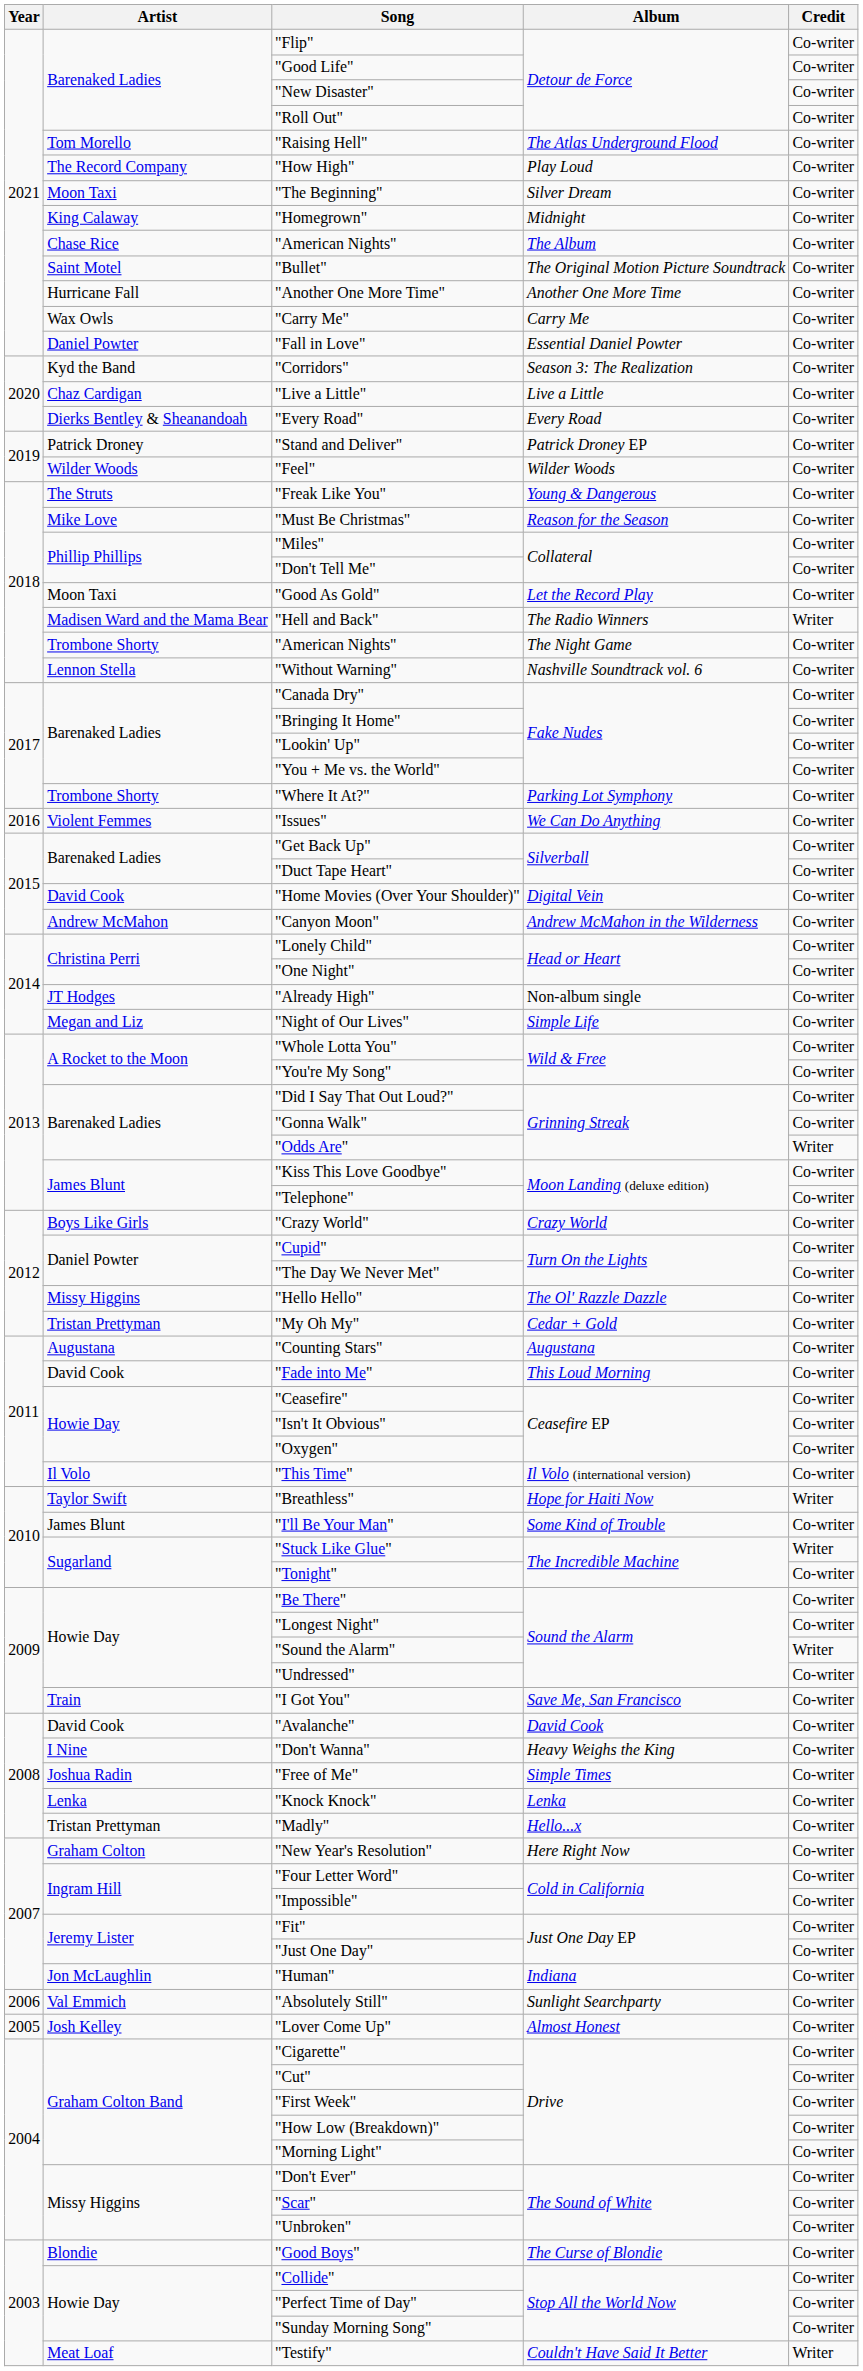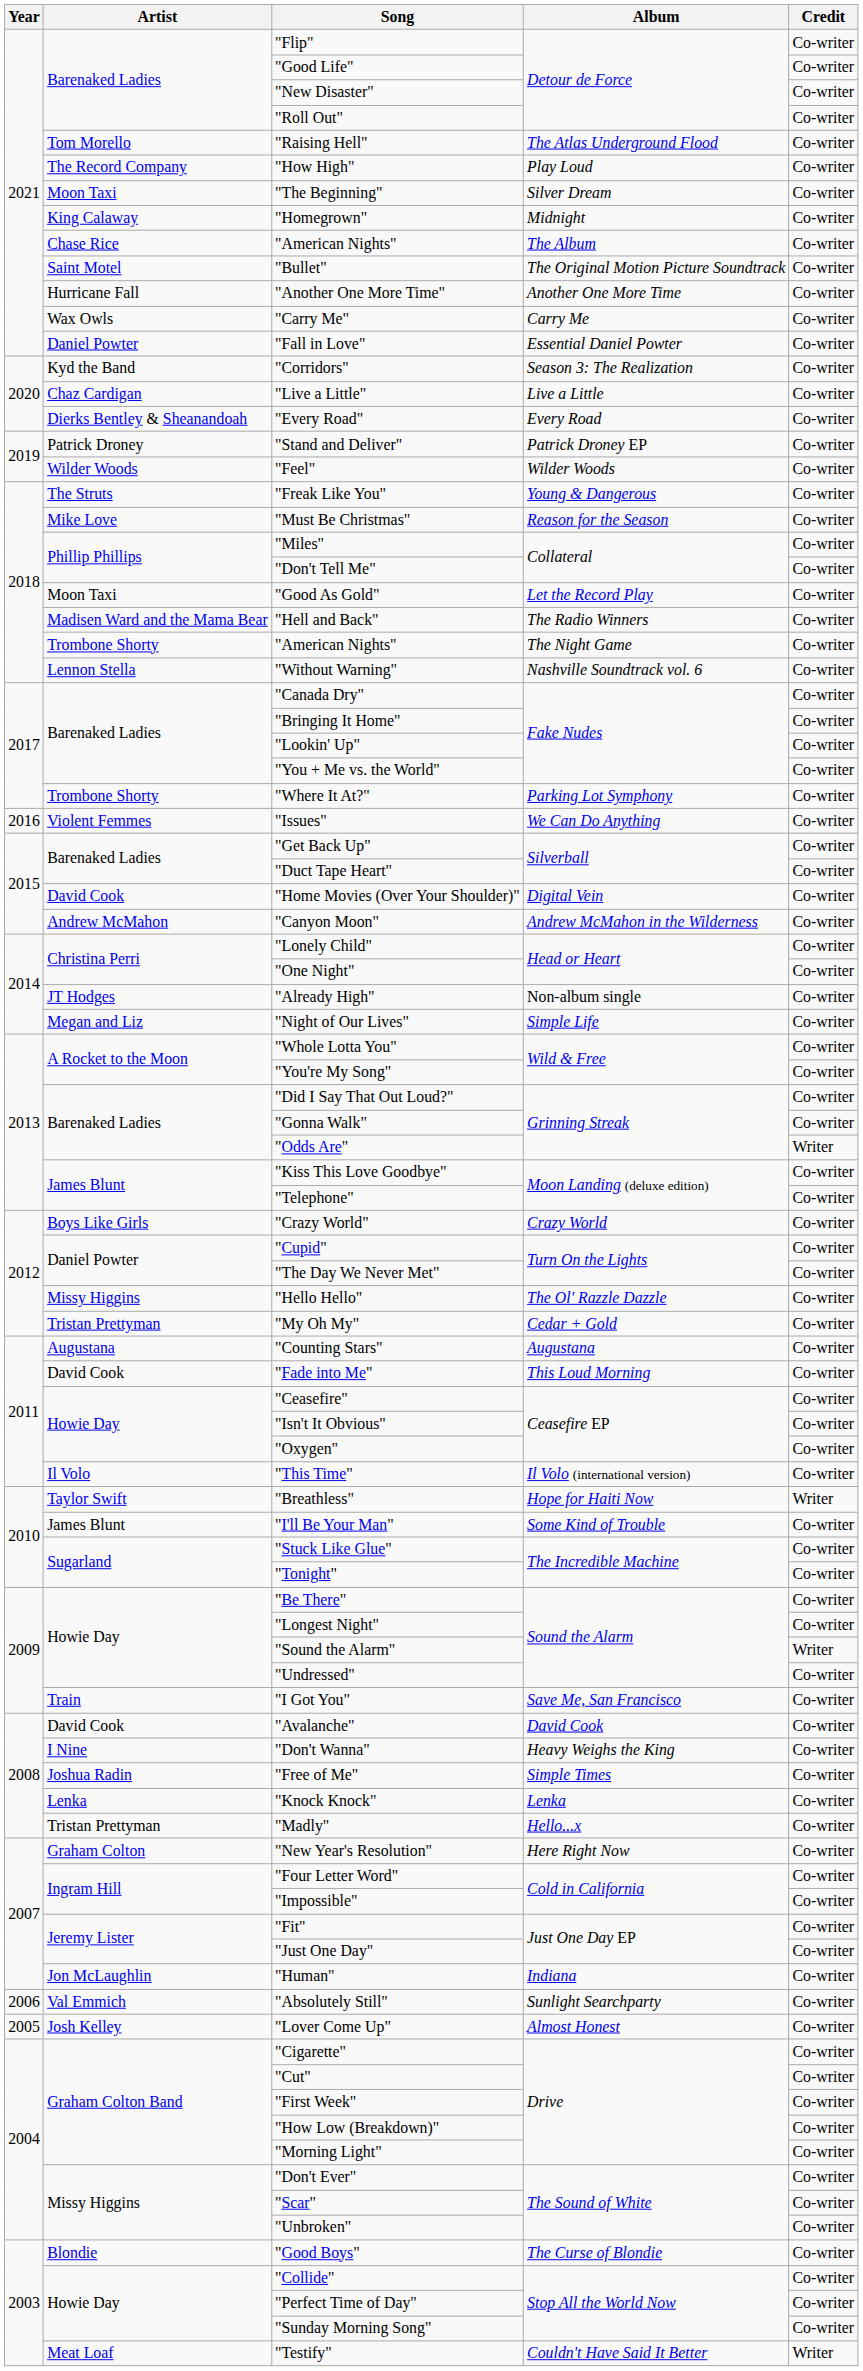 <table class="wikitable">
 <tr>
 <th>Year</th>
 <th>Artist</th>
 <th>Song</th>
 <th>Album</th>
 <th>Credit</th>
 </tr>
 <tr>
 <td rowspan="13">2021</td>
 <td rowspan="4"><a href='#'>Barenaked Ladies</a></td>
 <td>"Flip"</td>
 <td rowspan="4"><em><a href='#'>Detour de Force</a></em></td>
 <td>Co-writer</td>
 </tr>
 <tr>
 <td>"Good Life"</td>
 <td>Co-writer</td>
 </tr>
 <tr>
 <td>"New Disaster"</td>
 <td>Co-writer</td>
 </tr>
 <tr>
 <td>"Roll Out"</td>
 <td>Co-writer</td>
 </tr>
 <tr>
 <td><a href='#'>Tom Morello</a></td>
 <td>"Raising Hell"</td>
 <td><em><a href='#'>The Atlas Underground Flood</a></em></td>
 <td>Co-writer</td>
 </tr>
 <tr>
 <td><a href='#'>The Record Company</a></td>
 <td>"How High"</td>
 <td><em>Play Loud</em></td>
 <td>Co-writer</td>
 </tr>
 <tr>
 <td><a href='#'>Moon Taxi</a></td>
 <td>"The Beginning"</td>
 <td><em>Silver Dream</em></td>
 <td>Co-writer</td>
 </tr>
 <tr>
 <td><a href='#'>King Calaway</a></td>
 <td>"Homegrown"</td>
 <td><em>Midnight</em></td>
 <td>Co-writer</td>
 </tr>
 <tr>
 <td><a href='#'>Chase Rice</a></td>
 <td>"American Nights"</td>
 <td><em><a href='#'>The Album</a></em></td>
 <td>Co-writer</td>
 </tr>
 <tr>
 <td><a href='#'>Saint Motel</a></td>
 <td>"Bullet"</td>
 <td><em>The Original Motion Picture Soundtrack</em></td>
 <td>Co-writer</td>
 </tr>
 <tr>
 <td>Hurricane Fall</td>
 <td>"Another One More Time"</td>
 <td><em>Another One More Time</em></td>
 <td>Co-writer</td>
 </tr>
 <tr>
 <td>Wax Owls</td>
 <td>"Carry Me"</td>
 <td><em>Carry Me</em></td>
 <td>Co-writer</td>
 </tr>
 <tr>
 <td><a href='#'>Daniel Powter</a></td>
 <td>"Fall in Love"</td>
 <td><em>Essential Daniel Powter</em></td>
 <td>Co-writer</td>
 </tr>
 <tr>
 <td rowspan="3">2020</td>
 <td>Kyd the Band</td>
 <td>"Corridors"</td>
 <td><em>Season 3: The Realization</em></td>
 <td>Co-writer</td>
 </tr>
 <tr>
 <td><a href='#'>Chaz Cardigan</a></td>
 <td>"Live a Little"</td>
 <td><em>Live a Little</em></td>
 <td>Co-writer</td>
 </tr>
 <tr>
 <td><a href='#'>Dierks Bentley</a> & <a href='#'>Sheanandoah</a></td>
 <td>"Every Road"</td>
 <td><em>Every Road</em></td>
 <td>Co-writer</td>
 </tr>
 <tr>
 <td rowspan="2">2019</td>
 <td>Patrick Droney</td>
 <td>"Stand and Deliver"</td>
 <td><em>Patrick Droney</em> EP</td>
 <td>Co-writer</td>
 </tr>
 <tr>
 <td><a href='#'>Wilder Woods</a></td>
 <td>"Feel"</td>
 <td><em>Wilder Woods</em></td>
 <td>Co-writer</td>
 </tr>
 <tr>
 <td rowspan="8">2018</td>
 <td><a href='#'>The Struts</a></td>
 <td>"Freak Like You"</td>
 <td><em><a href='#'>Young & Dangerous</a></em></td>
 <td>Co-writer</td>
 </tr>
 <tr>
 <td><a href='#'>Mike Love</a></td>
 <td>"Must Be Christmas"</td>
 <td><em><a href='#'>Reason for the Season</a></em></td>
 <td>Co-writer</td>
 </tr>
 <tr>
 <td rowspan="2"><a href='#'>Phillip Phillips</a></td>
 <td>"Miles"</td>
 <td rowspan="2"><em>Collateral</em></td>
 <td>Co-writer</td>
 </tr>
 <tr>
 <td>"Don't Tell Me"</td>
 <td>Co-writer</td>
 </tr>
 <tr>
 <td>Moon Taxi</td>
 <td>"Good As Gold"</td>
 <td><em><a href='#'>Let the Record Play</a></em></td>
 <td>Co-writer</td>
 </tr>
 <tr>
 <td><a href='#'>Madisen Ward and the Mama Bear</a></td>
 <td>"Hell and Back"</td>
 <td><em>The Radio Winners</em></td>
-<td>Writer</td>
+<td>Co-writer</td>
 </tr>
 <tr>
 <td><a href='#'>Trombone Shorty</a></td>
 <td>"American Nights"</td>
 <td><em>The Night Game</em></td>
 <td>Co-writer</td>
 </tr>
 <tr>
 <td><a href='#'>Lennon Stella</a></td>
 <td>"Without Warning"</td>
 <td><em>Nashville Soundtrack vol. 6</em></td>
 <td>Co-writer</td>
 </tr>
 <tr>
 <td rowspan="5">2017</td>
 <td rowspan="4">Barenaked Ladies</td>
 <td>"Canada Dry"</td>
 <td rowspan="4"><em><a href='#'>Fake Nudes</a></em></td>
 <td>Co-writer</td>
 </tr>
 <tr>
 <td>"Bringing It Home"</td>
 <td>Co-writer</td>
 </tr>
 <tr>
 <td>"Lookin' Up"</td>
 <td>Co-writer</td>
 </tr>
 <tr>
 <td>"You + Me vs. the World"</td>
 <td>Co-writer</td>
 </tr>
 <tr>
 <td><a href='#'>Trombone Shorty</a></td>
 <td>"Where It At?"</td>
 <td><em><a href='#'>Parking Lot Symphony</a></em></td>
 <td>Co-writer</td>
 </tr>
 <tr>
 <td>2016</td>
 <td><a href='#'>Violent Femmes</a></td>
 <td>"Issues"</td>
 <td><em><a href='#'>We Can Do Anything</a></em></td>
 <td>Co-writer</td>
 </tr>
 <tr>
 <td rowspan="4">2015</td>
 <td rowspan="2">Barenaked Ladies</td>
 <td>"Get Back Up"</td>
 <td rowspan="2"><em><a href='#'>Silverball</a></em></td>
 <td>Co-writer</td>
 </tr>
 <tr>
 <td>"Duct Tape Heart"</td>
 <td>Co-writer</td>
 </tr>
 <tr>
 <td><a href='#'>David Cook</a></td>
 <td>"Home Movies (Over Your Shoulder)"</td>
 <td><em><a href='#'>Digital Vein</a></em></td>
 <td>Co-writer</td>
 </tr>
 <tr>
 <td><a href='#'>Andrew McMahon</a></td>
 <td>"Canyon Moon"</td>
 <td><em><a href='#'>Andrew McMahon in the Wilderness</a></em></td>
 <td>Co-writer</td>
 </tr>
 <tr>
 <td rowspan="4">2014</td>
 <td rowspan="2"><a href='#'>Christina Perri</a></td>
 <td>"Lonely Child"</td>
 <td rowspan="2"><em><a href='#'>Head or Heart</a></em></td>
 <td>Co-writer</td>
 </tr>
 <tr>
 <td>"One Night"</td>
 <td>Co-writer</td>
 </tr>
 <tr>
 <td><a href='#'>JT Hodges</a></td>
 <td>"Already High"</td>
 <td>Non-album single</td>
 <td>Co-writer</td>
 </tr>
 <tr>
 <td><a href='#'>Megan and Liz</a></td>
 <td>"Night of Our Lives"</td>
 <td><em><a href='#'>Simple Life</a></em></td>
 <td>Co-writer</td>
 </tr>
 <tr>
 <td rowspan="7">2013</td>
 <td rowspan="2"><a href='#'>A Rocket to the Moon</a></td>
 <td>"Whole Lotta You"</td>
 <td rowspan="2"><em><a href='#'>Wild & Free</a></em></td>
 <td>Co-writer</td>
 </tr>
 <tr>
 <td>"You're My Song"</td>
 <td>Co-writer</td>
 </tr>
 <tr>
 <td rowspan="3">Barenaked Ladies</td>
 <td>"Did I Say That Out Loud?"</td>
 <td rowspan="3"><em><a href='#'>Grinning Streak</a></em></td>
 <td>Co-writer</td>
 </tr>
 <tr>
 <td>"Gonna Walk"</td>
 <td>Co-writer</td>
 </tr>
 <tr>
 <td>"<a href='#'>Odds Are</a>"</td>
 <td>Writer</td>
 </tr>
 <tr>
 <td rowspan="2"><a href='#'>James Blunt</a></td>
 <td>"Kiss This Love Goodbye"</td>
 <td rowspan="2"><em><a href='#'>Moon Landing</a></em> <small>(deluxe edition)</small></td>
 <td>Co-writer</td>
 </tr>
 <tr>
 <td>"Telephone"</td>
 <td>Co-writer</td>
 </tr>
 <tr>
 <td rowspan="5">2012</td>
 <td><a href='#'>Boys Like Girls</a></td>
 <td>"Crazy World"</td>
 <td><em><a href='#'>Crazy World</a></em></td>
 <td>Co-writer</td>
 </tr>
 <tr>
 <td rowspan="2">Daniel Powter</td>
 <td>"<a href='#'>Cupid</a>"</td>
 <td rowspan="2"><em><a href='#'>Turn On the Lights</a></em></td>
 <td>Co-writer</td>
 </tr>
 <tr>
 <td>"The Day We Never Met"</td>
 <td>Co-writer</td>
 </tr>
 <tr>
 <td><a href='#'>Missy Higgins</a></td>
 <td>"Hello Hello"</td>
 <td><em><a href='#'>The Ol' Razzle Dazzle</a></em></td>
 <td>Co-writer</td>
 </tr>
 <tr>
 <td><a href='#'>Tristan Prettyman</a></td>
 <td>"My Oh My"</td>
 <td><em><a href='#'>Cedar + Gold</a></em></td>
 <td>Co-writer</td>
 </tr>
 <tr>
 <td rowspan="6">2011</td>
 <td><a href='#'>Augustana</a></td>
 <td>"Counting Stars"</td>
 <td><em><a href='#'>Augustana</a></em></td>
 <td>Co-writer</td>
 </tr>
 <tr>
 <td>David Cook</td>
 <td>"<a href='#'>Fade into Me</a>"</td>
 <td><em><a href='#'>This Loud Morning</a></em></td>
 <td>Co-writer</td>
 </tr>
 <tr>
 <td rowspan="3"><a href='#'>Howie Day</a></td>
 <td>"Ceasefire"</td>
 <td rowspan="3"><em>Ceasefire</em> EP</td>
 <td>Co-writer</td>
 </tr>
 <tr>
 <td>"Isn't It Obvious"</td>
 <td>Co-writer</td>
 </tr>
 <tr>
 <td>"Oxygen"</td>
 <td>Co-writer</td>
 </tr>
 <tr>
 <td><a href='#'>Il Volo</a></td>
 <td>"<a href='#'>This Time</a>"</td>
 <td><em><a href='#'>Il Volo</a></em> <small>(international version)</small></td>
 <td>Co-writer</td>
 </tr>
 <tr>
 <td rowspan="4">2010</td>
 <td><a href='#'>Taylor Swift</a></td>
 <td>"Breathless"</td>
 <td><a href='#'><em>Hope for Haiti Now</em></a></td>
 <td>Writer</td>
 </tr>
 <tr>
 <td>James Blunt</td>
 <td>"<a href='#'>I'll Be Your Man</a>"</td>
 <td><em><a href='#'>Some Kind of Trouble</a></em></td>
 <td>Co-writer</td>
 </tr>
 <tr>
 <td rowspan="2"><a href='#'>Sugarland</a></td>
 <td>"<a href='#'>Stuck Like Glue</a>"</td>
 <td rowspan="2"><em><a href='#'>The Incredible Machine</a></em></td>
-<td>Writer</td>
+<td>Co-writer</td>
 </tr>
 <tr>
 <td>"<a href='#'>Tonight</a>"</td>
 <td>Co-writer</td>
 </tr>
 <tr>
 <td rowspan="5">2009</td>
 <td rowspan="4">Howie Day</td>
 <td>"<a href='#'>Be There</a>"</td>
 <td rowspan="4"><em><a href='#'>Sound the Alarm</a></em></td>
 <td>Co-writer</td>
 </tr>
 <tr>
 <td>"Longest Night"</td>
 <td>Co-writer</td>
 </tr>
 <tr>
 <td>"Sound the Alarm"</td>
 <td>Writer</td>
 </tr>
 <tr>
 <td>"Undressed"</td>
 <td>Co-writer</td>
 </tr>
 <tr>
 <td><a href='#'>Train</a></td>
 <td>"I Got You"</td>
 <td><em><a href='#'>Save Me, San Francisco</a></em></td>
 <td>Co-writer</td>
 </tr>
 <tr>
 <td rowspan="5">2008</td>
 <td>David Cook</td>
 <td>"Avalanche"</td>
 <td><em><a href='#'>David Cook</a></em></td>
 <td>Co-writer</td>
 </tr>
 <tr>
 <td><a href='#'>I Nine</a></td>
 <td>"Don't Wanna"</td>
 <td><em>Heavy Weighs the King</em></td>
 <td>Co-writer</td>
 </tr>
 <tr>
 <td><a href='#'>Joshua Radin</a></td>
 <td>"Free of Me"</td>
 <td><em><a href='#'>Simple Times</a></em></td>
 <td>Co-writer</td>
 </tr>
 <tr>
 <td><a href='#'>Lenka</a></td>
 <td>"Knock Knock"</td>
 <td><em><a href='#'>Lenka</a></em></td>
 <td>Co-writer</td>
 </tr>
 <tr>
 <td>Tristan Prettyman</td>
 <td>"Madly"</td>
 <td><em><a href='#'>Hello...x</a></em></td>
 <td>Co-writer</td>
 </tr>
 <tr>
 <td rowspan="6">2007</td>
 <td><a href='#'>Graham Colton</a></td>
 <td>"New Year's Resolution"</td>
 <td><em>Here Right Now</em></td>
 <td>Co-writer</td>
 </tr>
 <tr>
 <td rowspan="2"><a href='#'>Ingram Hill</a></td>
 <td>"Four Letter Word"</td>
 <td rowspan="2"><em><a href='#'>Cold in California</a></em></td>
 <td>Co-writer</td>
 </tr>
 <tr>
 <td>"Impossible"</td>
 <td>Co-writer</td>
 </tr>
 <tr>
 <td rowspan="2"><a href='#'>Jeremy Lister</a></td>
 <td>"Fit"</td>
 <td rowspan="2"><em>Just One Day</em> EP</td>
 <td>Co-writer</td>
 </tr>
 <tr>
 <td>"Just One Day"</td>
 <td>Co-writer</td>
 </tr>
 <tr>
 <td><a href='#'>Jon McLaughlin</a></td>
 <td>"Human"</td>
 <td><em><a href='#'>Indiana</a></em></td>
 <td>Co-writer</td>
 </tr>
 <tr>
 <td rowspan="1">2006</td>
 <td><a href='#'>Val Emmich</a></td>
 <td>"Absolutely Still"</td>
 <td><em>Sunlight Searchparty</em></td>
 <td>Co-writer</td>
 </tr>
 <tr>
 <td rowspan="1">2005</td>
 <td><a href='#'>Josh Kelley</a></td>
 <td>"Lover Come Up"</td>
 <td><em><a href='#'>Almost Honest</a></em></td>
 <td>Co-writer</td>
 </tr>
 <tr>
 <td rowspan="8">2004</td>
 <td rowspan="5"><a href='#'>Graham Colton Band</a></td>
 <td>"Cigarette"</td>
 <td rowspan="5"><em>Drive</em></td>
 <td>Co-writer</td>
 </tr>
 <tr>
 <td>"Cut"</td>
 <td>Co-writer</td>
 </tr>
 <tr>
 <td>"First Week"</td>
 <td>Co-writer</td>
 </tr>
 <tr>
 <td>"How Low (Breakdown)"</td>
 <td>Co-writer</td>
 </tr>
 <tr>
 <td>"Morning Light"</td>
 <td>Co-writer</td>
 </tr>
 <tr>
 <td rowspan="3">Missy Higgins</td>
 <td>"Don't Ever"</td>
 <td rowspan="3"><em><a href='#'>The Sound of White</a></em></td>
 <td>Co-writer</td>
 </tr>
 <tr>
 <td>"<a href='#'>Scar</a>"</td>
 <td>Co-writer</td>
 </tr>
 <tr>
 <td>"Unbroken"</td>
 <td>Co-writer</td>
 </tr>
 <tr>
 <td rowspan="5">2003</td>
 <td><a href='#'>Blondie</a></td>
 <td>"<a href='#'>Good Boys</a>"</td>
 <td><em><a href='#'>The Curse of Blondie</a></em></td>
 <td>Co-writer</td>
 </tr>
 <tr>
 <td rowspan="3">Howie Day</td>
 <td>"<a href='#'>Collide</a>"</td>
 <td rowspan="3"><em><a href='#'>Stop All the World Now</a></em></td>
 <td>Co-writer</td>
 </tr>
 <tr>
 <td>"Perfect Time of Day"</td>
 <td>Co-writer</td>
 </tr>
 <tr>
 <td>"Sunday Morning Song"</td>
 <td>Co-writer</td>
 </tr>
 <tr>
 <td><a href='#'>Meat Loaf</a></td>
 <td>"Testify"</td>
 <td><em><a href='#'>Couldn't Have Said It Better</a></em></td>
 <td>Writer</td>
 </tr>
 </table>
